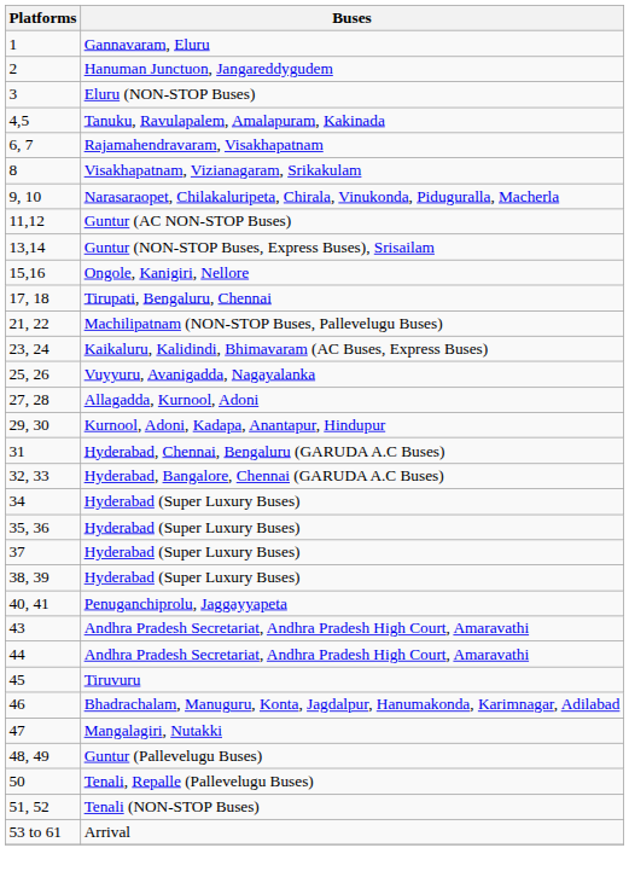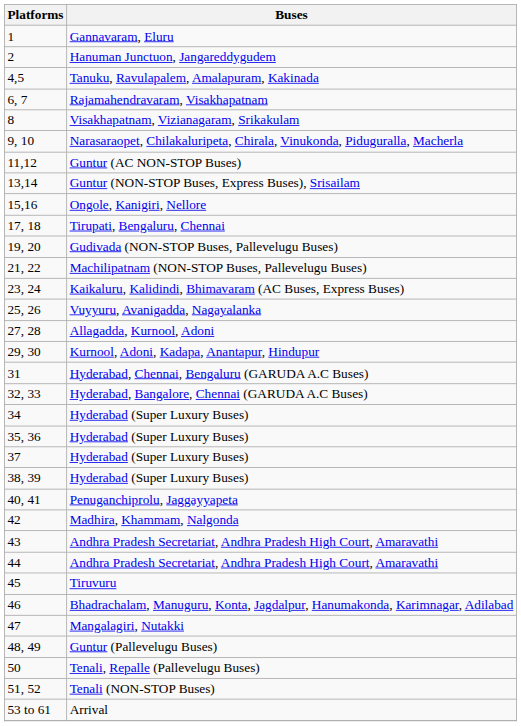 <table class="wikitable">
 <tr>
 <th>Platforms</th>
 <th>Buses</th>
 </tr>
 <tr>
 <td>1</td>
 <td><a href='#'>Gannavaram</a>, <a href='#'>Eluru</a></td>
 </tr>
 <tr>
 <td>2</td>
 <td><a href='#'>Hanuman Junctuon</a>, <a href='#'>Jangareddygudem</a></td>
-</tr>
-<tr>
-<td>3</td>
-<td><a href='#'>Eluru</a> (NON-STOP Buses)</td>
 </tr>
 <tr>
 <td>4,5</td>
 <td><a href='#'>Tanuku</a>, <a href='#'>Ravulapalem</a>, <a href='#'>Amalapuram</a>, <a href='#'>Kakinada</a></td>
 </tr>
 <tr>
 <td>6, 7</td>
 <td><a href='#'>Rajamahendravaram</a>, <a href='#'>Visakhapatnam</a></td>
 </tr>
 <tr>
 <td>8</td>
 <td><a href='#'>Visakhapatnam</a>, <a href='#'>Vizianagaram</a>, <a href='#'>Srikakulam</a></td>
 </tr>
 <tr>
 <td>9, 10</td>
 <td><a href='#'>Narasaraopet</a>, <a href='#'>Chilakaluripeta</a>, <a href='#'>Chirala</a>, <a href='#'>Vinukonda</a>, <a href='#'>Piduguralla</a>, <a href='#'>Macherla</a></td>
 </tr>
 <tr>
 <td>11,12</td>
 <td><a href='#'>Guntur</a> (AC NON-STOP Buses)</td>
 </tr>
 <tr>
 <td>13,14</td>
 <td><a href='#'>Guntur</a> (NON-STOP Buses, Express Buses), <a href='#'>Srisailam</a></td>
 </tr>
 <tr>
 <td>15,16</td>
 <td><a href='#'>Ongole</a>, <a href='#'>Kanigiri</a>, <a href='#'>Nellore</a></td>
 </tr>
 <tr>
 <td>17, 18</td>
 <td><a href='#'>Tirupati</a>, <a href='#'>Bengaluru</a>, <a href='#'>Chennai</a></td>
+</tr>
+<tr>
+<td>19, 20</td>
+<td><a href='#'>Gudivada</a> (NON-STOP Buses, Pallevelugu Buses)</td>
 </tr>
 <tr>
 <td>21, 22</td>
 <td><a href='#'>Machilipatnam</a> (NON-STOP Buses, Pallevelugu Buses)</td>
 </tr>
 <tr>
 <td>23, 24</td>
 <td><a href='#'>Kaikaluru</a>, <a href='#'>Kalidindi</a>, <a href='#'>Bhimavaram</a> (AC Buses, Express Buses)</td>
 </tr>
 <tr>
 <td>25, 26</td>
 <td><a href='#'>Vuyyuru</a>, <a href='#'>Avanigadda</a>, <a href='#'>Nagayalanka</a></td>
 </tr>
 <tr>
 <td>27, 28</td>
 <td><a href='#'>Allagadda</a>, <a href='#'>Kurnool</a>, <a href='#'>Adoni</a></td>
 </tr>
 <tr>
 <td>29, 30</td>
 <td><a href='#'>Kurnool</a>, <a href='#'>Adoni</a>, <a href='#'>Kadapa</a>, <a href='#'>Anantapur</a>, <a href='#'>Hindupur</a></td>
 </tr>
 <tr>
 <td>31</td>
 <td><a href='#'>Hyderabad</a>, <a href='#'>Chennai</a>, <a href='#'>Bengaluru</a> (GARUDA A.C Buses)</td>
 </tr>
 <tr>
 <td>32, 33</td>
 <td><a href='#'>Hyderabad</a>, <a href='#'>Bangalore</a>, <a href='#'>Chennai</a> (GARUDA A.C Buses)</td>
 </tr>
 <tr>
 <td>34</td>
 <td><a href='#'>Hyderabad</a> (Super Luxury Buses)</td>
 </tr>
 <tr>
 <td>35, 36</td>
 <td><a href='#'>Hyderabad</a> (Super Luxury Buses)</td>
 </tr>
 <tr>
 <td>37</td>
 <td><a href='#'>Hyderabad</a> (Super Luxury Buses)</td>
 </tr>
 <tr>
 <td>38, 39</td>
 <td><a href='#'>Hyderabad</a> (Super Luxury Buses)</td>
 </tr>
 <tr>
 <td>40, 41</td>
 <td><a href='#'>Penuganchiprolu</a>, <a href='#'>Jaggayyapeta</a></td>
 </tr>
 <tr>
+<td>42</td>
+<td><a href='#'>Madhira</a>, <a href='#'>Khammam</a>, <a href='#'>Nalgonda</a></td>
+</tr>
+<tr>
 <td>43</td>
 <td><a href='#'>Andhra Pradesh Secretariat</a>, <a href='#'>Andhra Pradesh High Court</a>, <a href='#'>Amaravathi</a></td>
 </tr>
 <tr>
 <td>44</td>
 <td><a href='#'>Andhra Pradesh Secretariat</a>, <a href='#'>Andhra Pradesh High Court</a>, <a href='#'>Amaravathi</a></td>
 </tr>
 <tr>
 <td>45</td>
 <td><a href='#'>Tiruvuru</a></td>
 </tr>
 <tr>
 <td>46</td>
 <td><a href='#'>Bhadrachalam</a>, <a href='#'>Manuguru</a>, <a href='#'>Konta</a>, <a href='#'>Jagdalpur</a>, <a href='#'>Hanumakonda</a>, <a href='#'>Karimnagar</a>, <a href='#'>Adilabad</a></td>
 </tr>
 <tr>
 <td>47</td>
 <td><a href='#'>Mangalagiri</a>, <a href='#'>Nutakki</a></td>
 </tr>
 <tr>
 <td>48, 49</td>
 <td><a href='#'>Guntur</a> (Pallevelugu Buses)</td>
 </tr>
 <tr>
 <td>50</td>
 <td><a href='#'>Tenali</a>, <a href='#'>Repalle</a> (Pallevelugu Buses)</td>
 </tr>
 <tr>
 <td>51, 52</td>
 <td><a href='#'>Tenali</a> (NON-STOP Buses)</td>
 </tr>
 <tr>
 <td>53 to 61</td>
 <td>Arrival</td>
 </tr>
 <tr>
 </tr>
 </table>
